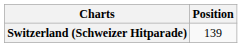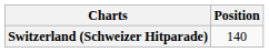 <table class="wikitable plainrowheaders" style="text-align:center">
 <tr>
 <th scope="col">Charts</th>
 <th scope="col">Position</th>
 </tr>
 <tr>
 <th scope="row">Switzerland (Schweizer Hitparade)</th>
-<td>139</td>
+<td>140</td>
 </tr>
 </table>
